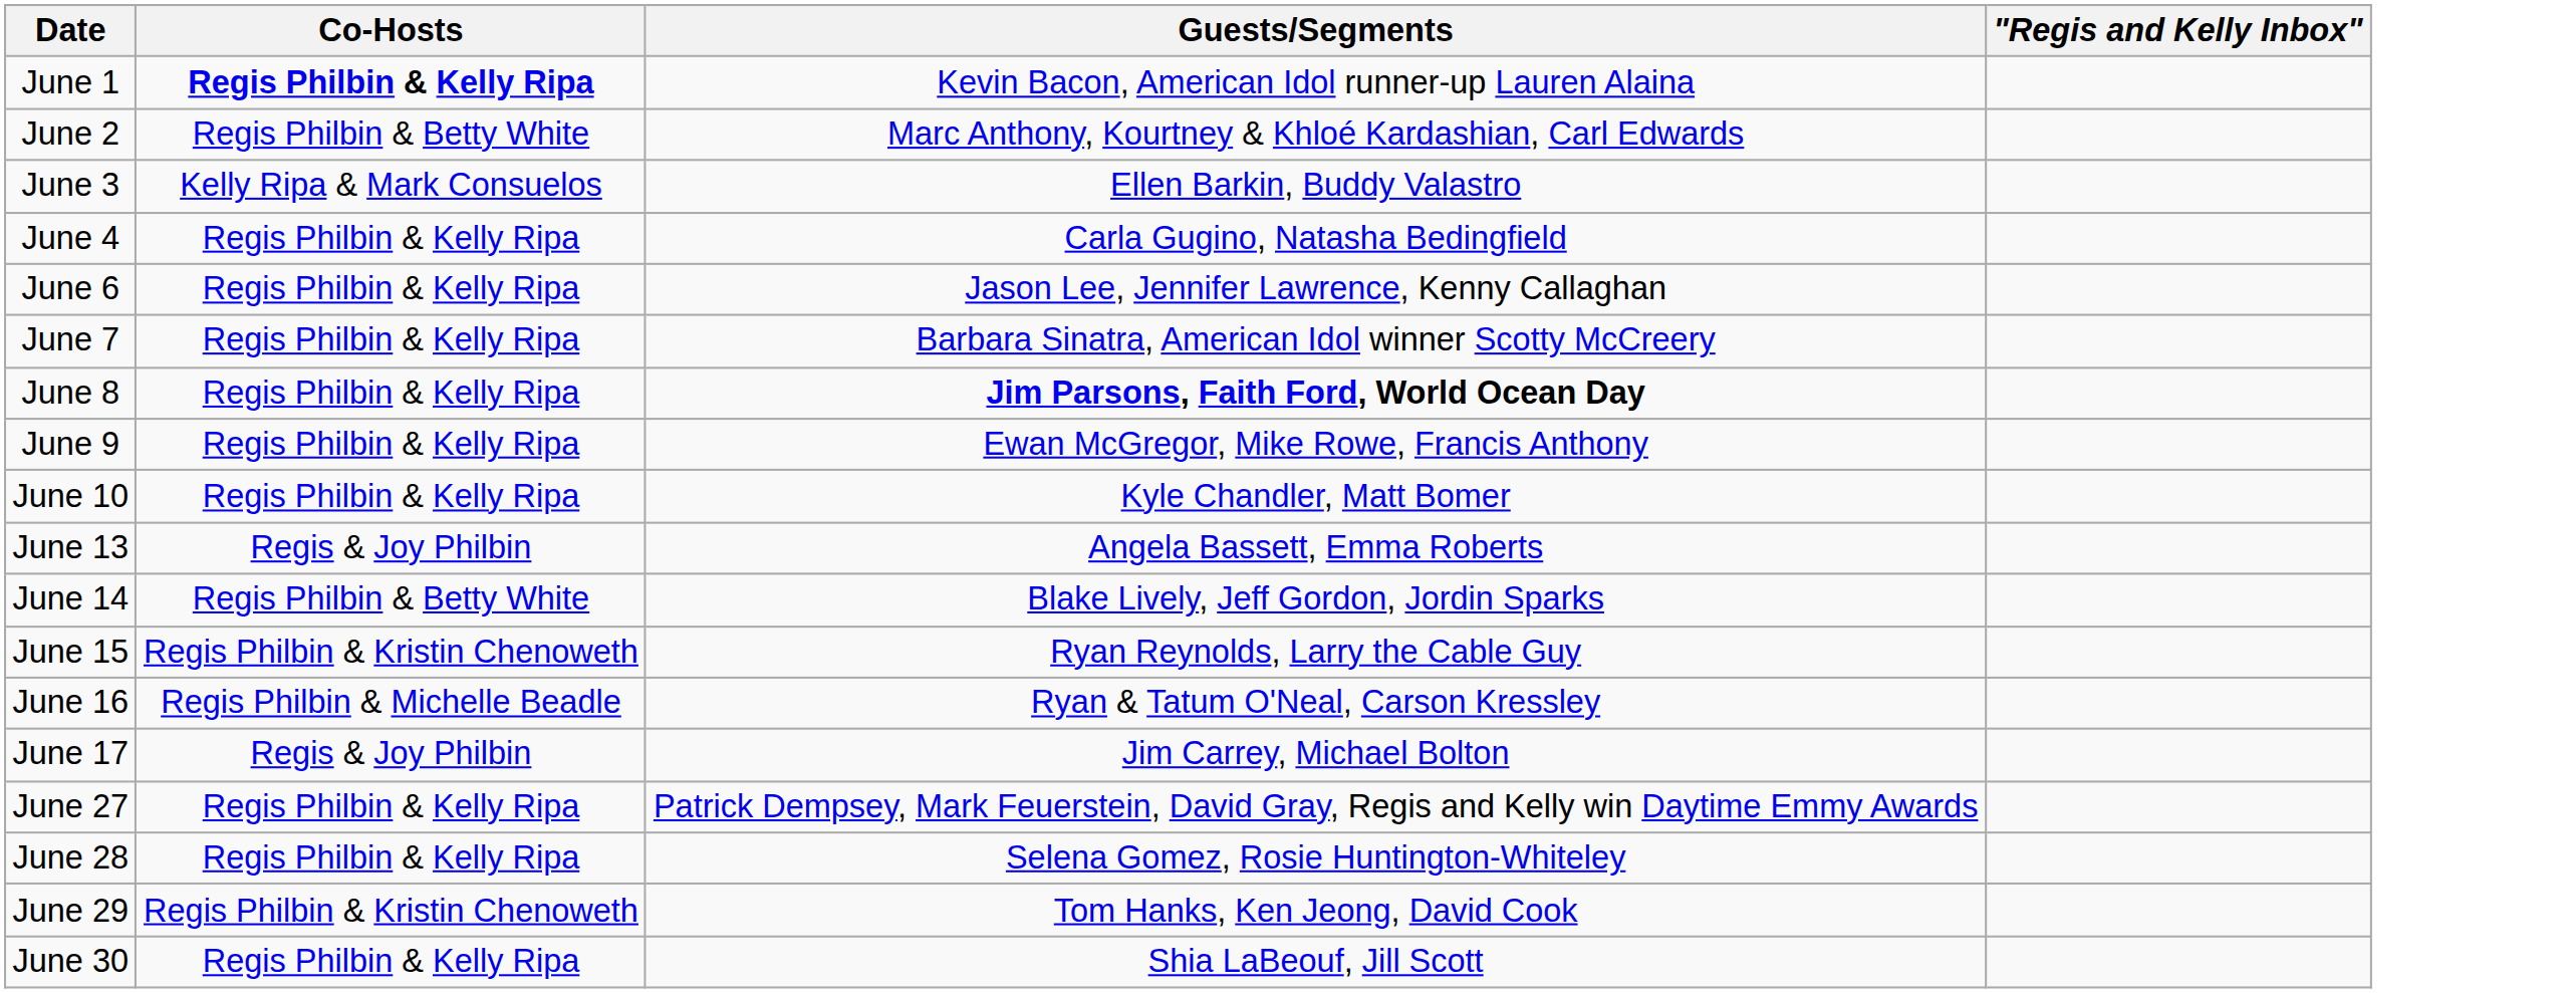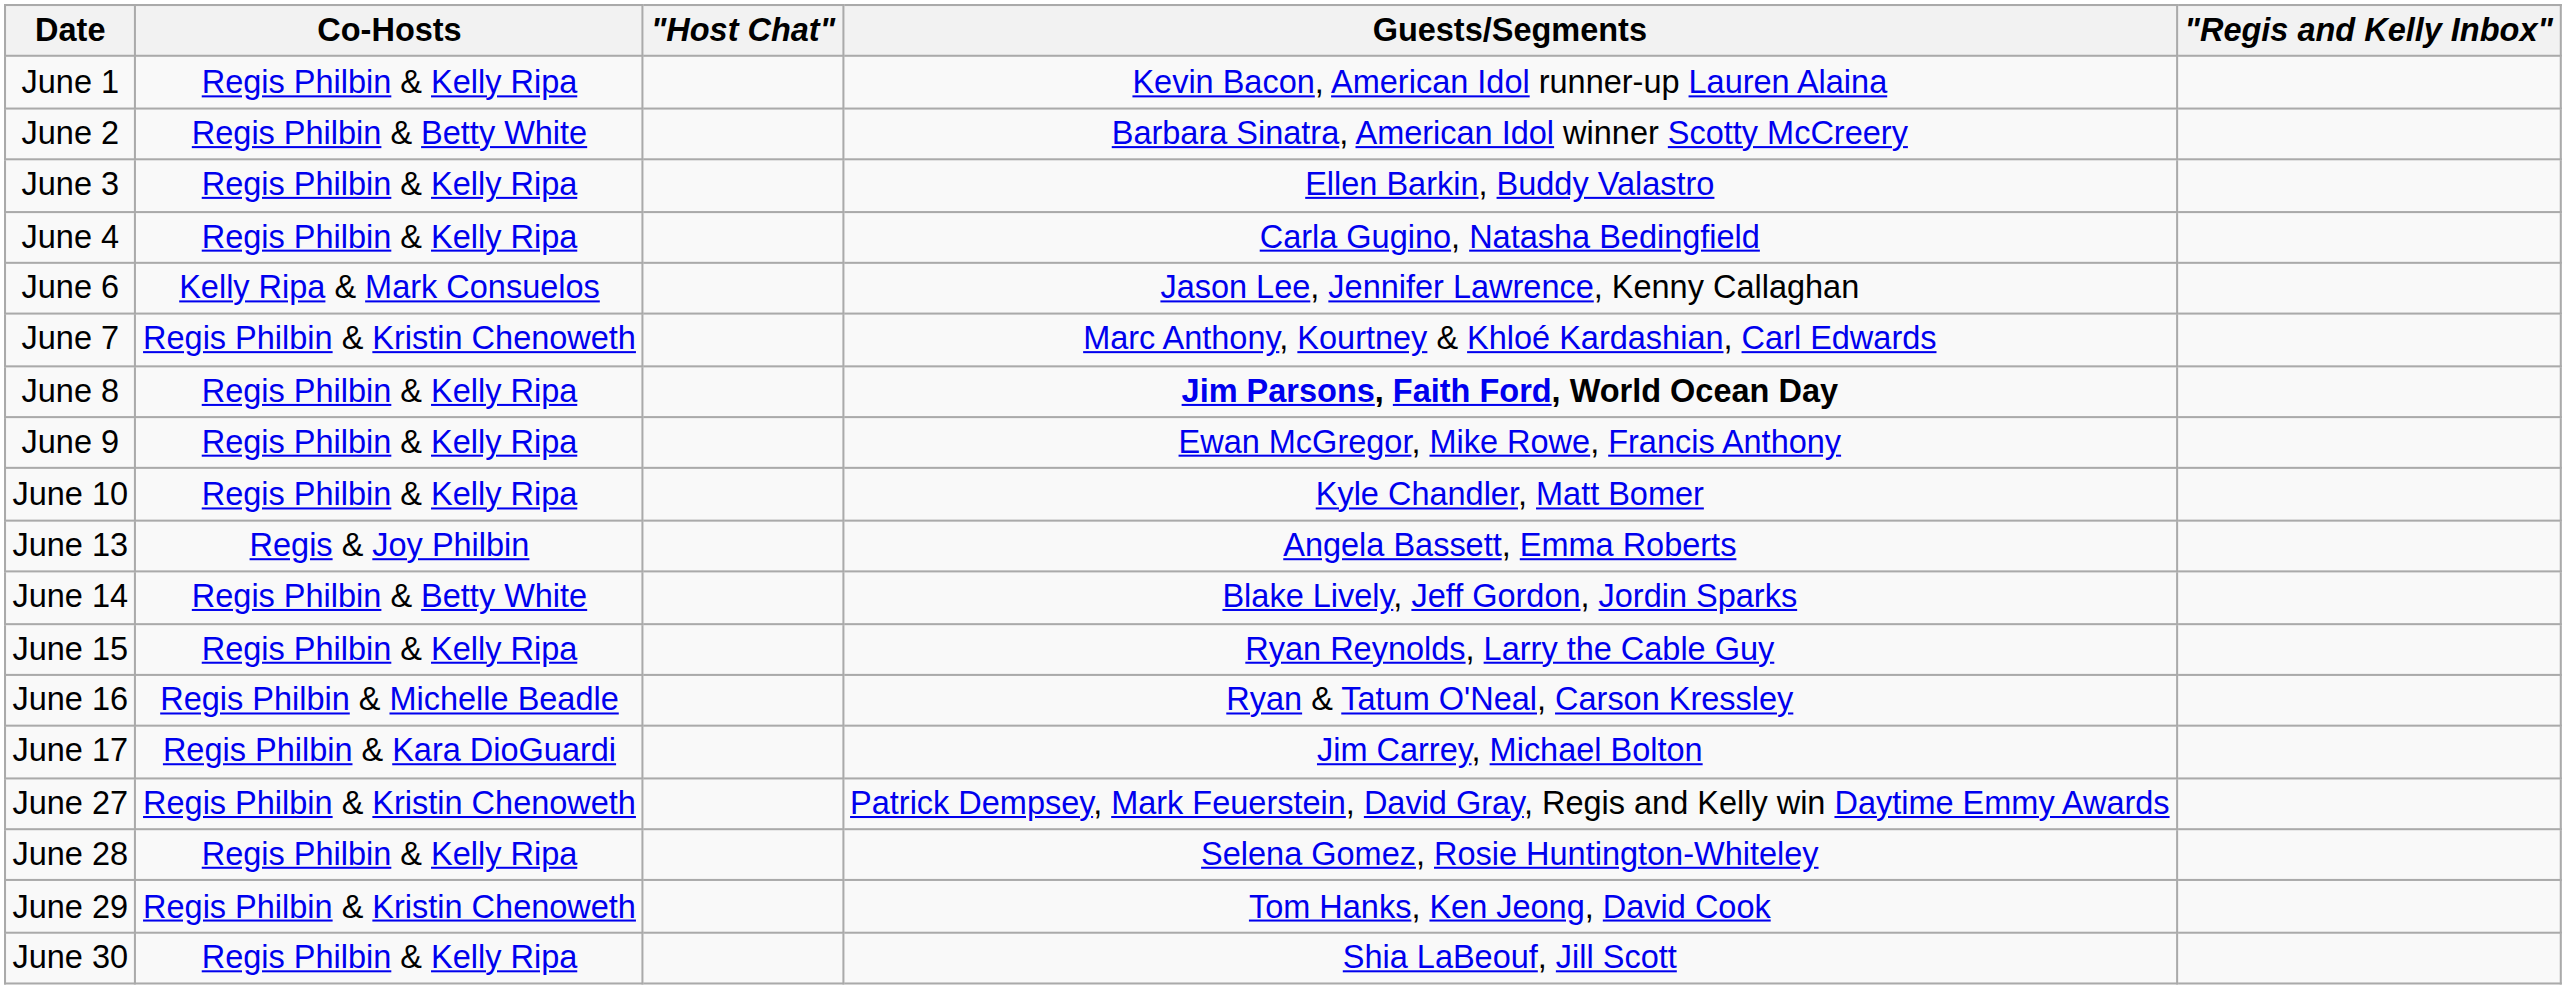 <table class="wikitable sortable" style="text-align:center;">
 <tr>
 <th>Date</th>
 <th>Co-Hosts</th>
+<th><em>"Host Chat"</em></th>
 <th>Guests/Segments</th>
 <th><em>"Regis and Kelly Inbox"</em></th>
 </tr>
 <tr>
 <td>June 1</td>
-<td><strong><a href='#'>Regis Philbin</a> & <a href='#'>Kelly Ripa</a></strong></td>
+<td><a href='#'>Regis Philbin</a> & <a href='#'>Kelly Ripa</a></td>
+<td></td>
 <td><a href='#'>Kevin Bacon</a>, <a href='#'>American Idol</a> runner-up <a href='#'>Lauren Alaina</a></td>
 <td></td>
 </tr>
 <tr>
 <td>June 2</td>
 <td><a href='#'>Regis Philbin</a> & <a href='#'>Betty White</a></td>
-<td><a href='#'>Marc Anthony</a>, <a href='#'>Kourtney</a> & <a href='#'>Khloé Kardashian</a>, <a href='#'>Carl Edwards</a></td>
+<td></td>
+<td><a href='#'>Barbara Sinatra</a>, <a href='#'>American Idol</a> winner <a href='#'>Scotty McCreery</a></td>
 <td></td>
 </tr>
 <tr>
 <td>June 3</td>
-<td><a href='#'>Kelly Ripa</a> & <a href='#'>Mark Consuelos</a></td>
+<td><a href='#'>Regis Philbin</a> & <a href='#'>Kelly Ripa</a></td>
+<td></td>
 <td><a href='#'>Ellen Barkin</a>, <a href='#'>Buddy Valastro</a></td>
 <td></td>
 </tr>
 <tr>
 <td>June 4</td>
 <td><a href='#'>Regis Philbin</a> & <a href='#'>Kelly Ripa</a></td>
+<td></td>
 <td><a href='#'>Carla Gugino</a>, <a href='#'>Natasha Bedingfield</a></td>
 <td></td>
 </tr>
 <tr>
 <td>June 6</td>
-<td><a href='#'>Regis Philbin</a> & <a href='#'>Kelly Ripa</a></td>
+<td><a href='#'>Kelly Ripa</a> & <a href='#'>Mark Consuelos</a></td>
+<td></td>
 <td><a href='#'>Jason Lee</a>, <a href='#'>Jennifer Lawrence</a>, Kenny Callaghan</td>
 <td></td>
 </tr>
 <tr>
 <td>June 7</td>
-<td><a href='#'>Regis Philbin</a> & <a href='#'>Kelly Ripa</a></td>
-<td><a href='#'>Barbara Sinatra</a>, <a href='#'>American Idol</a> winner <a href='#'>Scotty McCreery</a></td>
+<td><a href='#'>Regis Philbin</a> & <a href='#'>Kristin Chenoweth</a></td>
+<td></td>
+<td><a href='#'>Marc Anthony</a>, <a href='#'>Kourtney</a> & <a href='#'>Khloé Kardashian</a>, <a href='#'>Carl Edwards</a></td>
 <td></td>
 </tr>
 <tr>
 <td>June 8</td>
 <td><a href='#'>Regis Philbin</a> & <a href='#'>Kelly Ripa</a></td>
+<td></td>
 <td><strong><a href='#'>Jim Parsons</a>, <a href='#'>Faith Ford</a>, World Ocean Day</strong></td>
 <td></td>
 </tr>
 <tr>
 <td>June 9</td>
 <td><a href='#'>Regis Philbin</a> & <a href='#'>Kelly Ripa</a></td>
+<td></td>
 <td><a href='#'>Ewan McGregor</a>, <a href='#'>Mike Rowe</a>, <a href='#'>Francis Anthony</a></td>
 <td></td>
 </tr>
 <tr>
 <td>June 10</td>
 <td><a href='#'>Regis Philbin</a> & <a href='#'>Kelly Ripa</a></td>
+<td></td>
 <td><a href='#'>Kyle Chandler</a>, <a href='#'>Matt Bomer</a></td>
 <td></td>
 </tr>
 <tr>
 <td>June 13</td>
 <td><a href='#'>Regis</a> & <a href='#'>Joy Philbin</a></td>
+<td></td>
 <td><a href='#'>Angela Bassett</a>, <a href='#'>Emma Roberts</a></td>
 <td></td>
 </tr>
 <tr>
 <td>June 14</td>
 <td><a href='#'>Regis Philbin</a> & <a href='#'>Betty White</a></td>
+<td></td>
 <td><a href='#'>Blake Lively</a>, <a href='#'>Jeff Gordon</a>, <a href='#'>Jordin Sparks</a></td>
 <td></td>
 </tr>
 <tr>
 <td>June 15</td>
-<td><a href='#'>Regis Philbin</a> & <a href='#'>Kristin Chenoweth</a></td>
+<td><a href='#'>Regis Philbin</a> & <a href='#'>Kelly Ripa</a></td>
+<td></td>
 <td><a href='#'>Ryan Reynolds</a>, <a href='#'>Larry the Cable Guy</a></td>
 <td></td>
 </tr>
 <tr>
 <td>June 16</td>
 <td><a href='#'>Regis Philbin</a> & <a href='#'>Michelle Beadle</a></td>
+<td></td>
 <td><a href='#'>Ryan</a> & <a href='#'>Tatum O'Neal</a>, <a href='#'>Carson Kressley</a></td>
 <td></td>
 </tr>
 <tr>
 <td>June 17</td>
-<td><a href='#'>Regis</a> & <a href='#'>Joy Philbin</a></td>
+<td><a href='#'>Regis Philbin</a> & <a href='#'>Kara DioGuardi</a></td>
+<td></td>
 <td><a href='#'>Jim Carrey</a>, <a href='#'>Michael Bolton</a></td>
 <td></td>
 </tr>
 <tr>
 <td>June 27</td>
-<td><a href='#'>Regis Philbin</a> & <a href='#'>Kelly Ripa</a></td>
+<td><a href='#'>Regis Philbin</a> & <a href='#'>Kristin Chenoweth</a></td>
+<td></td>
 <td><a href='#'>Patrick Dempsey</a>, <a href='#'>Mark Feuerstein</a>, <a href='#'>David Gray</a>, Regis and Kelly win <a href='#'>Daytime Emmy Awards</a></td>
 <td></td>
 </tr>
 <tr>
 <td>June 28</td>
 <td><a href='#'>Regis Philbin</a> & <a href='#'>Kelly Ripa</a></td>
+<td></td>
 <td><a href='#'>Selena Gomez</a>, <a href='#'>Rosie Huntington-Whiteley</a></td>
 <td></td>
 </tr>
 <tr>
 <td>June 29</td>
 <td><a href='#'>Regis Philbin</a> & <a href='#'>Kristin Chenoweth</a></td>
+<td></td>
 <td><a href='#'>Tom Hanks</a>, <a href='#'>Ken Jeong</a>, <a href='#'>David Cook</a></td>
 <td></td>
 </tr>
 <tr>
 <td>June 30</td>
 <td><a href='#'>Regis Philbin</a> & <a href='#'>Kelly Ripa</a></td>
+<td></td>
 <td><a href='#'>Shia LaBeouf</a>, <a href='#'>Jill Scott</a></td>
 <td></td>
 </tr>
 </table>
